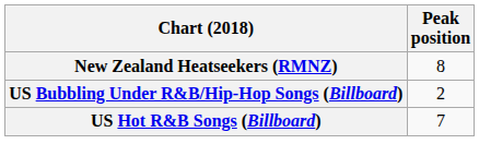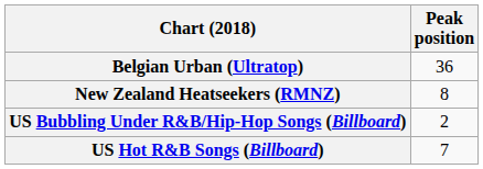 <table class="wikitable sortable plainrowheaders" style="text-align:center">
 <tr>
 <th>Chart (2018)</th>
 <th>Peak<br>position</th>
 </tr>
 <tr>
+</tr>
+<tr>
+<th scope="row">Belgian Urban (<a href='#'>Ultratop</a>)</th>
+<td>36</td>
 </tr>
 <tr>
 <th scope="row">New Zealand Heatseekers (<a href='#'>RMNZ</a>)</th>
 <td>8</td>
 </tr>
 <tr>
 </tr>
 <tr>
 <th scope="row">US <a href='#'>Bubbling Under R&B/Hip-Hop Songs</a> (<em><a href='#'>Billboard</a></em>)</th>
 <td>2</td>
 </tr>
 <tr>
 <th scope="row">US <a href='#'>Hot R&B Songs</a> (<em><a href='#'>Billboard</a></em>)</th>
 <td 22>7</td>
 </tr>
 <tr>
 </tr>
 </table>
